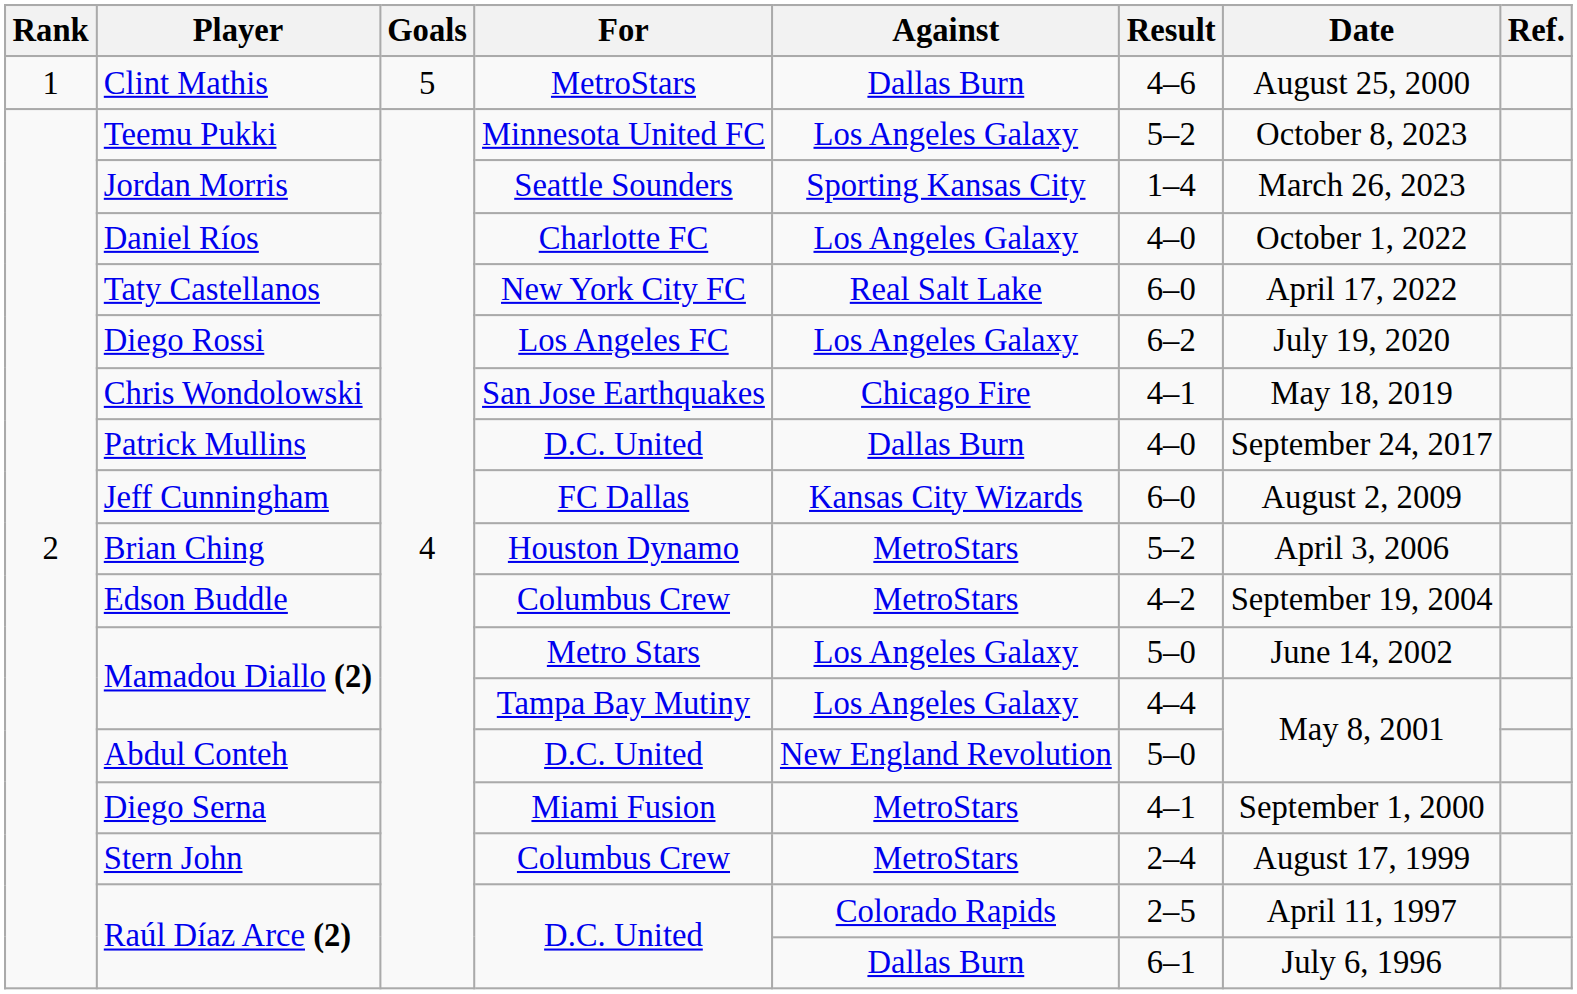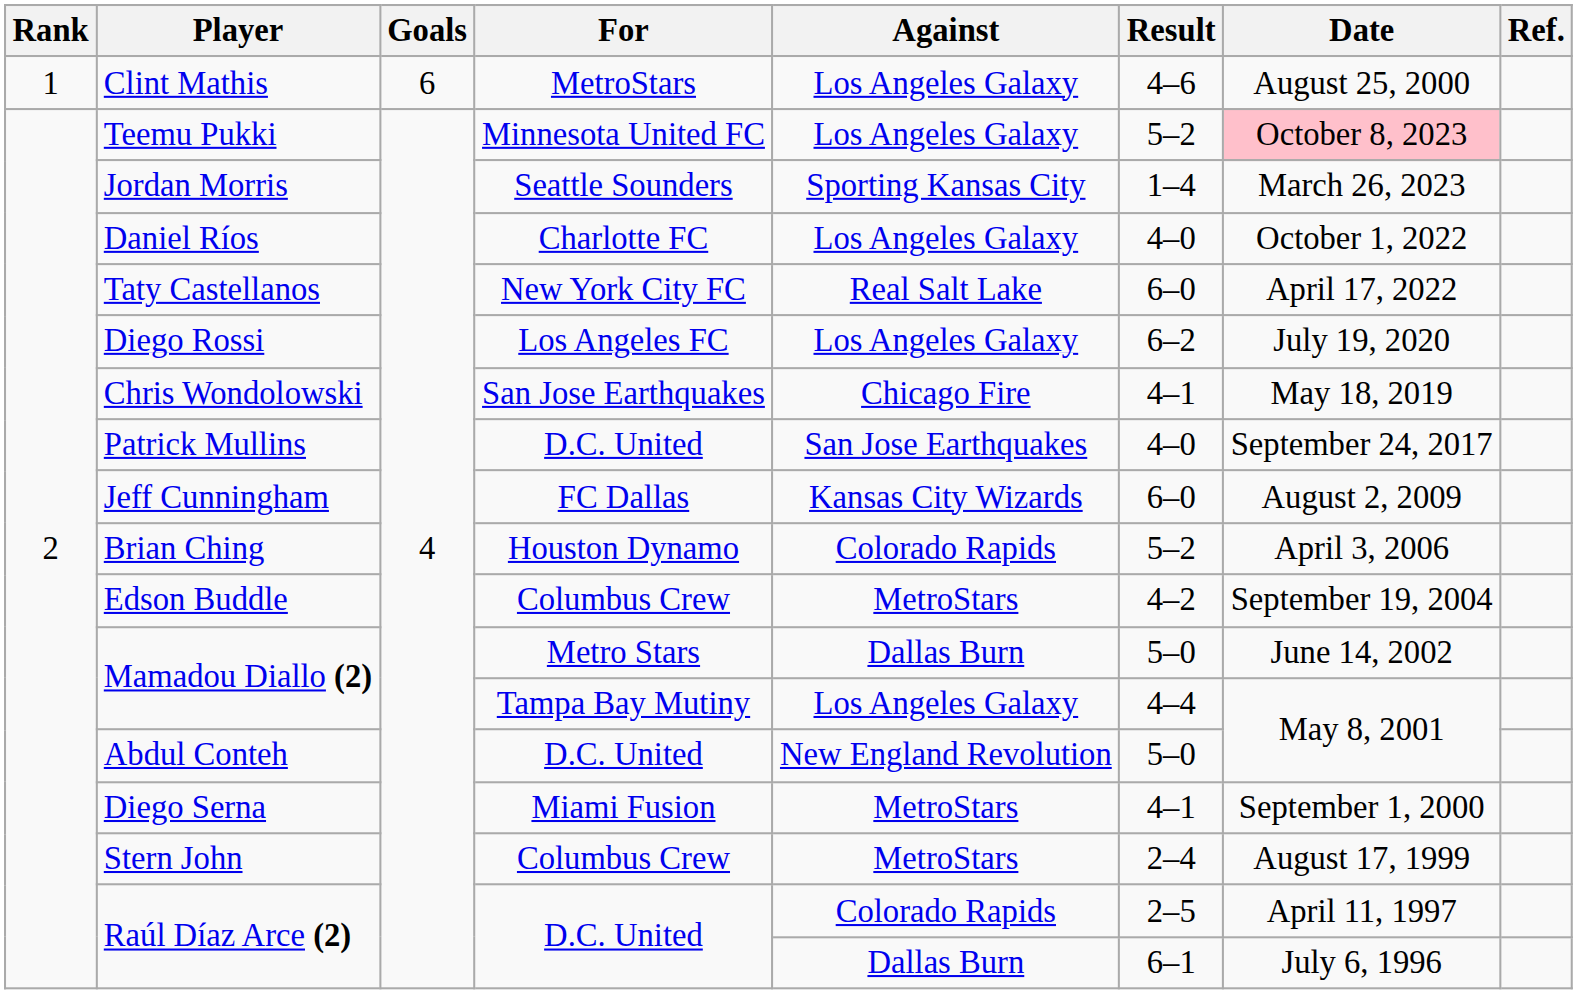 <table class="wikitable" style="text-align:center;">
 <tr>
 <th>Rank</th>
 <th>Player</th>
 <th>Goals</th>
 <th>For</th>
 <th>Against</th>
 <th>Result</th>
 <th>Date</th>
 <th>Ref.</th>
 </tr>
 <tr>
 <td>1</td>
 <td align="left"> <a href='#'>Clint Mathis</a></td>
-<td>5</td>
+<td>6</td>
 <td><a href='#'>MetroStars</a></td>
-<td><a href='#'>Dallas Burn</a></td>
+<td><a href='#'>Los Angeles Galaxy</a></td>
 <td>4–6</td>
 <td>August 25, 2000</td>
 <td></td>
 </tr>
 <tr>
 <td rowspan="17">2</td>
 <td align="left"> <a href='#'>Teemu Pukki</a></td>
 <td rowspan="17">4</td>
 <td><a href='#'>Minnesota United FC</a></td>
 <td><a href='#'>Los Angeles Galaxy</a></td>
 <td>5–2</td>
-<td>October 8, 2023</td>
+<td style="background: pink;">October 8, 2023</td>
 <td></td>
 </tr>
 <tr>
 <td align="left"> <a href='#'>Jordan Morris</a></td>
 <td><a href='#'>Seattle Sounders</a></td>
 <td><a href='#'>Sporting Kansas City</a></td>
 <td>1–4</td>
 <td>March 26, 2023</td>
 <td></td>
 </tr>
 <tr>
 <td align="left"> <a href='#'>Daniel Ríos</a></td>
 <td><a href='#'>Charlotte FC</a></td>
 <td><a href='#'>Los Angeles Galaxy</a></td>
 <td>4–0</td>
 <td>October 1, 2022</td>
 <td></td>
 </tr>
 <tr>
 <td align="left"> <a href='#'>Taty Castellanos</a></td>
 <td><a href='#'>New York City FC</a></td>
 <td><a href='#'>Real Salt Lake</a></td>
 <td>6–0</td>
 <td>April 17, 2022</td>
 <td></td>
 </tr>
 <tr>
 <td align="left"> <a href='#'>Diego Rossi</a></td>
 <td><a href='#'>Los Angeles FC</a></td>
 <td><a href='#'>Los Angeles Galaxy</a></td>
 <td>6–2</td>
 <td>July 19, 2020</td>
 <td></td>
 </tr>
 <tr>
 <td align="left"> <a href='#'>Chris Wondolowski</a></td>
 <td><a href='#'>San Jose Earthquakes</a></td>
 <td><a href='#'>Chicago Fire</a></td>
 <td>4–1</td>
 <td>May 18, 2019</td>
 <td></td>
 </tr>
 <tr>
 <td align="left"> <a href='#'>Patrick Mullins</a></td>
 <td><a href='#'>D.C. United</a></td>
-<td><a href='#'>Dallas Burn</a></td>
+<td><a href='#'>San Jose Earthquakes</a></td>
 <td>4–0</td>
 <td>September 24, 2017</td>
 <td></td>
 </tr>
 <tr>
 <td align="left"> <a href='#'>Jeff Cunningham</a></td>
 <td><a href='#'>FC Dallas</a></td>
 <td><a href='#'>Kansas City Wizards</a></td>
 <td>6–0</td>
 <td>August 2, 2009</td>
 <td></td>
 </tr>
 <tr>
 <td align="left"> <a href='#'>Brian Ching</a></td>
 <td><a href='#'>Houston Dynamo</a></td>
-<td><a href='#'>MetroStars</a></td>
+<td><a href='#'>Colorado Rapids</a></td>
 <td>5–2</td>
 <td>April 3, 2006</td>
 <td></td>
 </tr>
 <tr>
 <td align="left"> <a href='#'>Edson Buddle</a></td>
 <td><a href='#'>Columbus Crew</a></td>
 <td><a href='#'>MetroStars</a></td>
 <td>4–2</td>
 <td>September 19, 2004</td>
 <td></td>
 </tr>
 <tr>
 <td rowspan="2" align="left"> <a href='#'>Mamadou Diallo</a> <strong>(2)</strong></td>
 <td><a href='#'>Metro Stars</a></td>
-<td><a href='#'>Los Angeles Galaxy</a></td>
+<td><a href='#'>Dallas Burn</a></td>
 <td>5–0</td>
 <td>June 14, 2002</td>
 <td></td>
 </tr>
 <tr>
 <td><a href='#'>Tampa Bay Mutiny</a></td>
 <td><a href='#'>Los Angeles Galaxy</a></td>
 <td>4–4</td>
 <td rowspan="2">May 8, 2001</td>
 <td></td>
 </tr>
 <tr>
 <td align="left"> <a href='#'>Abdul Conteh</a></td>
 <td><a href='#'>D.C. United</a></td>
 <td><a href='#'>New England Revolution</a></td>
 <td>5–0</td>
 <td></td>
 </tr>
 <tr>
 <td align="left"> <a href='#'>Diego Serna</a></td>
 <td><a href='#'>Miami Fusion</a></td>
 <td><a href='#'>MetroStars</a></td>
 <td>4–1</td>
 <td>September 1, 2000</td>
 <td></td>
 </tr>
 <tr>
 <td align="left"> <a href='#'>Stern John</a></td>
 <td><a href='#'>Columbus Crew</a></td>
 <td><a href='#'>MetroStars</a></td>
 <td>2–4</td>
 <td>August 17, 1999</td>
 <td></td>
 </tr>
 <tr>
 <td rowspan="2" align="left"> <a href='#'>Raúl Díaz Arce</a><strong> (2)</strong></td>
 <td rowspan="2"><a href='#'>D.C. United</a></td>
 <td><a href='#'>Colorado Rapids</a></td>
 <td>2–5</td>
 <td>April 11, 1997</td>
 <td></td>
 </tr>
 <tr>
 <td><a href='#'>Dallas Burn</a></td>
 <td>6–1</td>
 <td>July 6, 1996</td>
 <td></td>
 </tr>
 </table>
